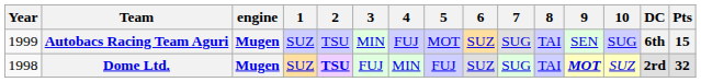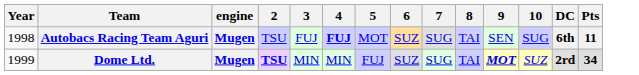 <table class="wikitable" style="text-align:center; font-size:90%">
 <tr>
 <th>Year</th>
 <th>Team</th>
 <th>engine</th>
-<th>1</th>
 <th>2</th>
 <th>3</th>
 <th>4</th>
 <th>5</th>
 <th>6</th>
 <th>7</th>
 <th>8</th>
 <th>9</th>
 <th>10</th>
 <th>DC</th>
 <th>Pts</th>
 </tr>
 <tr>
-<td>1999</td>
+<td>1998</td>
 <th><a href='#'>Autobacs Racing Team Aguri</a></th>
 <th><a href='#'>Mugen</a></th>
-<td style="background:#CFCFFF;"><a href='#'>SUZ</a><br></td>
 <td style="background:#CFCFFF;"><a href='#'>TSU</a><br></td>
-<td style="background:#DFFFDF;"><a href='#'>MIN</a><br></td>
-<td style="background:#CFCFFF;"><a href='#'>FUJ</a><br></td>
+<td style="background:#DFFFDF;"><a href='#'>FUJ</a><br></td>
+<td style="background:#CFCFFF;"><strong><a href='#'>FUJ</a><br></strong></td>
 <td style="background:#CFCFFF;"><a href='#'>MOT</a><br></td>
 <td style="background:#FFDF9F;"><a href='#'>SUZ</a><br></td>
 <td style="background:#DFDFDF;"><a href='#'>SUG</a><br></td>
 <td style="background:#CFCFFF;"><a href='#'>TAI</a><br></td>
 <td style="background:#DFFFDF;"><a href='#'>SEN</a><br></td>
 <td style="background:#CFCFFF;"><a href='#'>SUG</a><br></td>
 <th>6th</th>
-<th>15</th>
+<th>11</th>
 </tr>
 <tr>
-<td>1998</td>
+<td>1999</td>
 <th><a href='#'>Dome Ltd.</a></th>
 <th><a href='#'>Mugen</a></th>
-<td style="background:#FFDF9F;"><a href='#'>SUZ</a><br></td>
 <td style="background:#EFCFFF;"><strong><a href='#'>TSU</a><br></strong></td>
-<td style="background:#DFFFDF;"><a href='#'>FUJ</a><br></td>
+<td style="background:#DFFFDF;"><a href='#'>MIN</a><br></td>
 <td style="background:#DFFFDF;"><a href='#'>MIN</a><br></td>
 <td style="background:#CFCFFF;"><a href='#'>FUJ</a><br></td>
 <td style="background:#DFDFDF;"><a href='#'>SUZ</a><br></td>
 <td style="background:#DFFFDF;"><a href='#'>SUG</a><br></td>
 <td style="background:#CFCFFF;"><a href='#'>TAI</a><br></td>
 <td style="background:#FFFFBF;"><strong><em> <a href='#'>MOT</a></em></strong><br></td>
 <td style="background:#FFFFBF;"><em> <a href='#'>SUZ</a></em><br></td>
 <th style="background:#DFDFDF;">2rd</th>
-<th style="background:#DFDFDF;">32</th>
+<th style="background:#DFDFDF;">34</th>
 </tr>
 </table>
